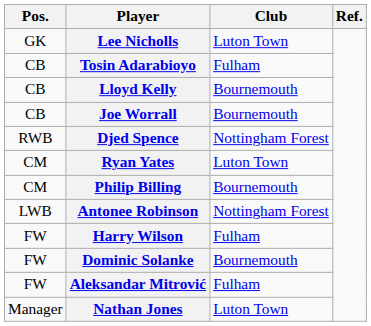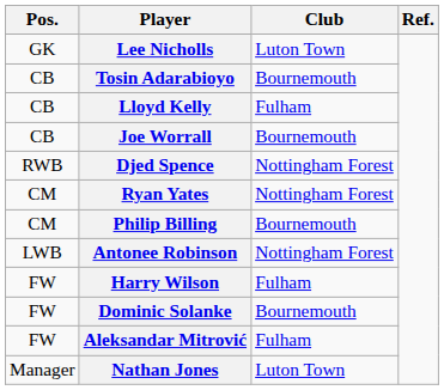 <table class="wikitable plainrowheaders" style="text-align: left">
 <tr>
 <th scope="col">Pos.</th>
 <th scope="col">Player</th>
 <th scope="col">Club</th>
 <th>Ref.</th>
 </tr>
 <tr>
 <td style="text-align:center">GK</td>
 <th scope="row"> <a href='#'>Lee Nicholls</a></th>
 <td><a href='#'>Luton Town</a></td>
 <td rowspan="12"></td>
 </tr>
 <tr>
 <td style="text-align:center">CB</td>
 <th scope="row"> <a href='#'>Tosin Adarabioyo</a></th>
-<td><a href='#'>Fulham</a></td>
+<td><a href='#'>Bournemouth</a></td>
 </tr>
 <tr>
 <td style="text-align:center">CB</td>
 <th scope="row"> <a href='#'>Lloyd Kelly</a></th>
-<td><a href='#'>Bournemouth</a></td>
+<td><a href='#'>Fulham</a></td>
 </tr>
 <tr>
 <td style="text-align:center">CB</td>
 <th scope="row"> <a href='#'>Joe Worrall</a></th>
 <td><a href='#'>Bournemouth</a></td>
 </tr>
 <tr>
 <td style="text-align:center">RWB</td>
 <th scope="row"> <a href='#'>Djed Spence</a></th>
 <td><a href='#'>Nottingham Forest</a></td>
 </tr>
 <tr>
 <td style="text-align:center">CM</td>
 <th scope="row"> <a href='#'>Ryan Yates</a></th>
-<td><a href='#'>Luton Town</a></td>
+<td><a href='#'>Nottingham Forest</a></td>
 </tr>
 <tr>
 <td style="text-align:center">CM</td>
 <th scope="row"> <a href='#'>Philip Billing</a></th>
 <td><a href='#'>Bournemouth</a></td>
 </tr>
 <tr>
 <td style="text-align:center">LWB</td>
 <th scope="row"> <a href='#'>Antonee Robinson</a></th>
 <td><a href='#'>Nottingham Forest</a></td>
 </tr>
 <tr>
 <td style="text-align:center">FW</td>
 <th scope="row"> <a href='#'>Harry Wilson</a></th>
 <td><a href='#'>Fulham</a></td>
 </tr>
 <tr>
 <td style="text-align:center">FW</td>
 <th scope="row"> <a href='#'>Dominic Solanke</a></th>
 <td><a href='#'>Bournemouth</a></td>
 </tr>
 <tr>
 <td style="text-align:center">FW</td>
 <th scope="row"> <a href='#'>Aleksandar Mitrović</a></th>
 <td><a href='#'>Fulham</a></td>
 </tr>
 <tr>
 <td style="text-align:center">Manager</td>
 <th scope="row"> <a href='#'>Nathan Jones</a></th>
 <td><a href='#'>Luton Town</a></td>
 </tr>
 </table>
